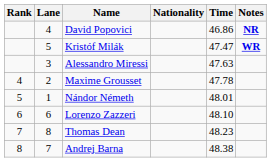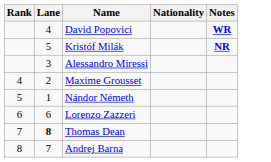 <table class="wikitable sortable" style="text-align:center">
 <tr>
 <th>Rank</th>
 <th>Lane</th>
 <th>Name</th>
 <th>Nationality</th>
-<th>Time</th>
 <th>Notes</th>
 </tr>
 <tr>
 <td></td>
 <td>4</td>
 <td align=left><a href='#'>David Popovici</a></td>
 <td align=left></td>
-<td>46.86</td>
-<td><strong><a href='#'>NR</a></strong></td>
+<td><strong><a href='#'>WR</a></strong></td>
 </tr>
 <tr>
 <td></td>
 <td>5</td>
 <td align=left><a href='#'>Kristóf Milák</a></td>
 <td align=left></td>
-<td>47.47</td>
-<td><strong><a href='#'>WR</a></strong></td>
+<td><strong><a href='#'>NR</a></strong></td>
 </tr>
 <tr>
 <td></td>
 <td>3</td>
 <td align=left><a href='#'>Alessandro Miressi</a></td>
 <td align=left></td>
-<td>47.63</td>
 <td></td>
 </tr>
 <tr>
 <td>4</td>
 <td>2</td>
 <td align=left><a href='#'>Maxime Grousset</a></td>
 <td align=left></td>
-<td>47.78</td>
 <td></td>
 </tr>
 <tr>
 <td>5</td>
 <td>1</td>
 <td align=left><a href='#'>Nándor Németh</a></td>
 <td align=left></td>
-<td>48.01</td>
 <td></td>
 </tr>
 <tr>
 <td>6</td>
 <td>6</td>
 <td align=left><a href='#'>Lorenzo Zazzeri</a></td>
 <td align=left></td>
-<td>48.10</td>
 <td></td>
 </tr>
 <tr>
 <td>7</td>
-<td>8</td>
+<td><strong>8</strong></td>
 <td align=left><a href='#'>Thomas Dean</a></td>
 <td align=left></td>
-<td>48.23</td>
 <td></td>
 </tr>
 <tr>
 <td>8</td>
 <td>7</td>
 <td align=left><a href='#'>Andrej Barna</a></td>
 <td align=left></td>
-<td>48.38</td>
 <td></td>
 </tr>
 </table>
